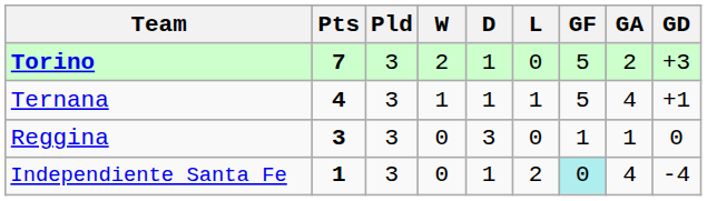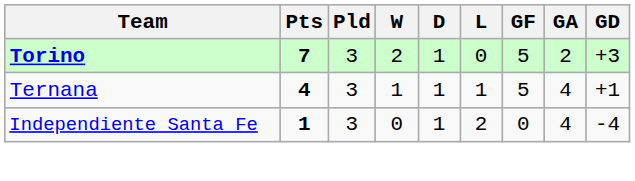 <table class=wikitable style="text-align:center">
 <tr>
 <th width=165>Team</th>
 <th width=20>Pts</th>
 <th width=20>Pld</th>
 <th width=20>W</th>
 <th width=20>D</th>
 <th width=20>L</th>
 <th width=20>GF</th>
 <th width=20>GA</th>
 <th width=20>GD</th>
 </tr>
 <tr style="background:#ccffcc">
 <td style="text-align:left"><strong> <a href='#'>Torino</a></strong></td>
 <td><strong>7</strong></td>
 <td>3</td>
 <td>2</td>
 <td>1</td>
 <td>0</td>
 <td>5</td>
 <td>2</td>
 <td>+3</td>
 </tr>
 <tr>
 <td style="text-align:left"> <a href='#'>Ternana</a></td>
 <td><strong>4</strong></td>
 <td>3</td>
 <td>1</td>
 <td>1</td>
 <td>1</td>
 <td>5</td>
 <td>4</td>
 <td>+1</td>
 </tr>
 <tr>
-<td style="text-align:left"> <a href='#'>Reggina</a></td>
-<td><strong>3</strong></td>
-<td>3</td>
-<td>0</td>
-<td>3</td>
-<td>0</td>
-<td>1</td>
-<td>1</td>
-<td>0</td>
-</tr>
-<tr>
 <td style="text-align:left; font-size:90%"> <a href='#'>Independiente Santa Fe</a></td>
 <td><strong>1</strong></td>
 <td>3</td>
 <td>0</td>
 <td>1</td>
 <td>2</td>
-<td style="background: paleturquoise;">0</td>
+<td>0</td>
 <td>4</td>
 <td>-4</td>
 </tr>
 </table>
